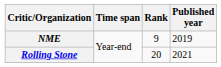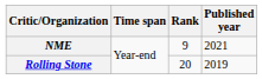 <table class="wikitable sortable plainrowheaders" style="margin-left: auto; margin-right: auto; border: none;">
 <tr>
 <th scope="col">Critic/Organization</th>
 <th scope="col">Time span</th>
 <th scope="col">Rank</th>
 <th scope="col">Published<br>year</th>
 </tr>
 <tr>
 <th scope="row"><em>NME</em></th>
 <td rowspan="2">Year-end</td>
 <td style="text-align:center;">9</td>
-<td>2019</td>
+<td>2021</td>
 </tr>
 <tr>
 <th scope="row"><em><a href='#'>Rolling Stone</a></em></th>
 <td style="text-align:center;">20</td>
-<td>2021</td>
+<td>2019</td>
 </tr>
 <tr>
 </tr>
 </table>
